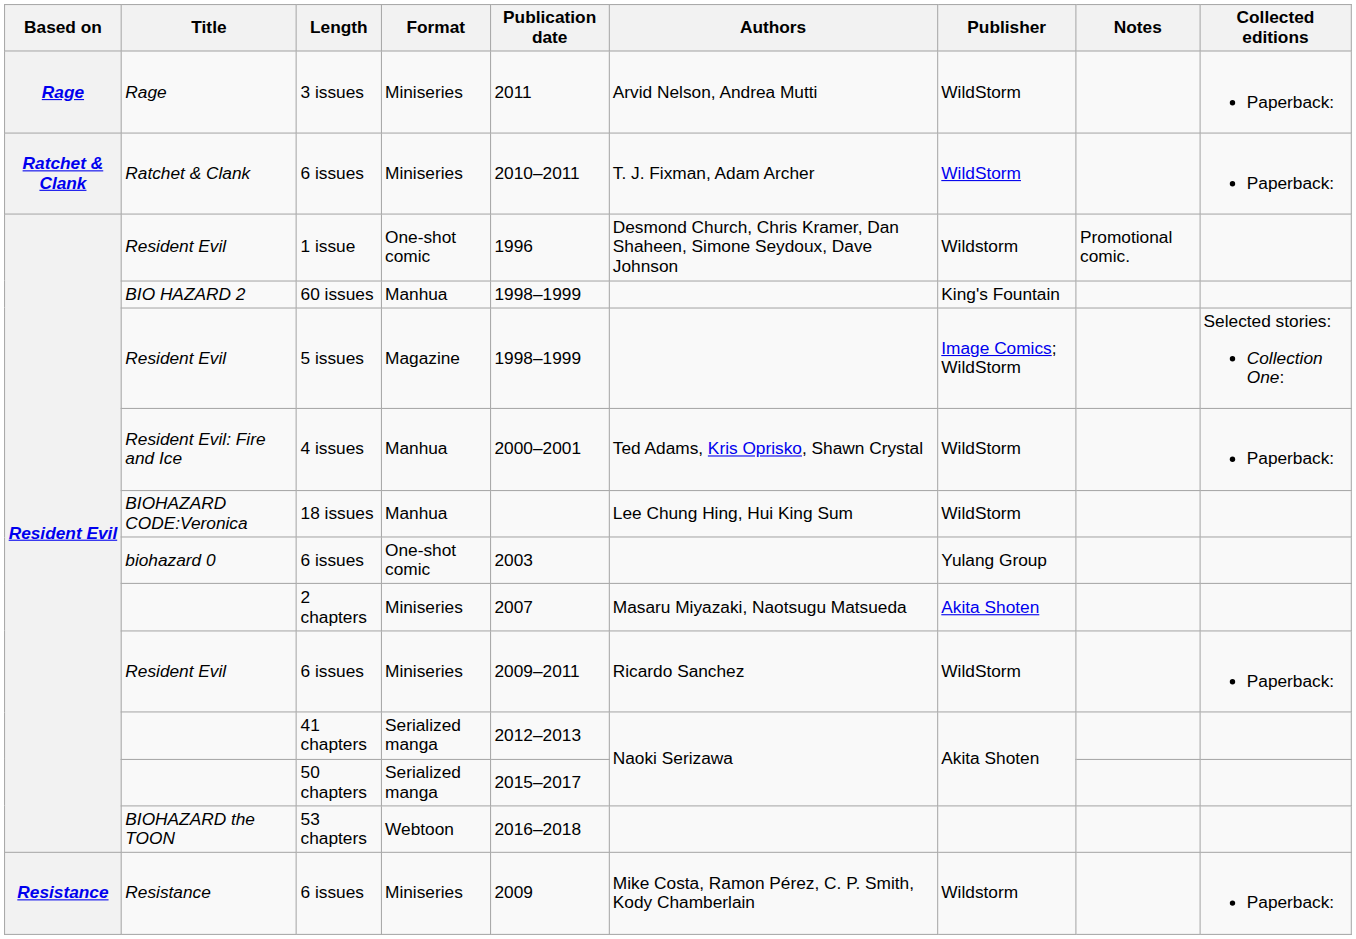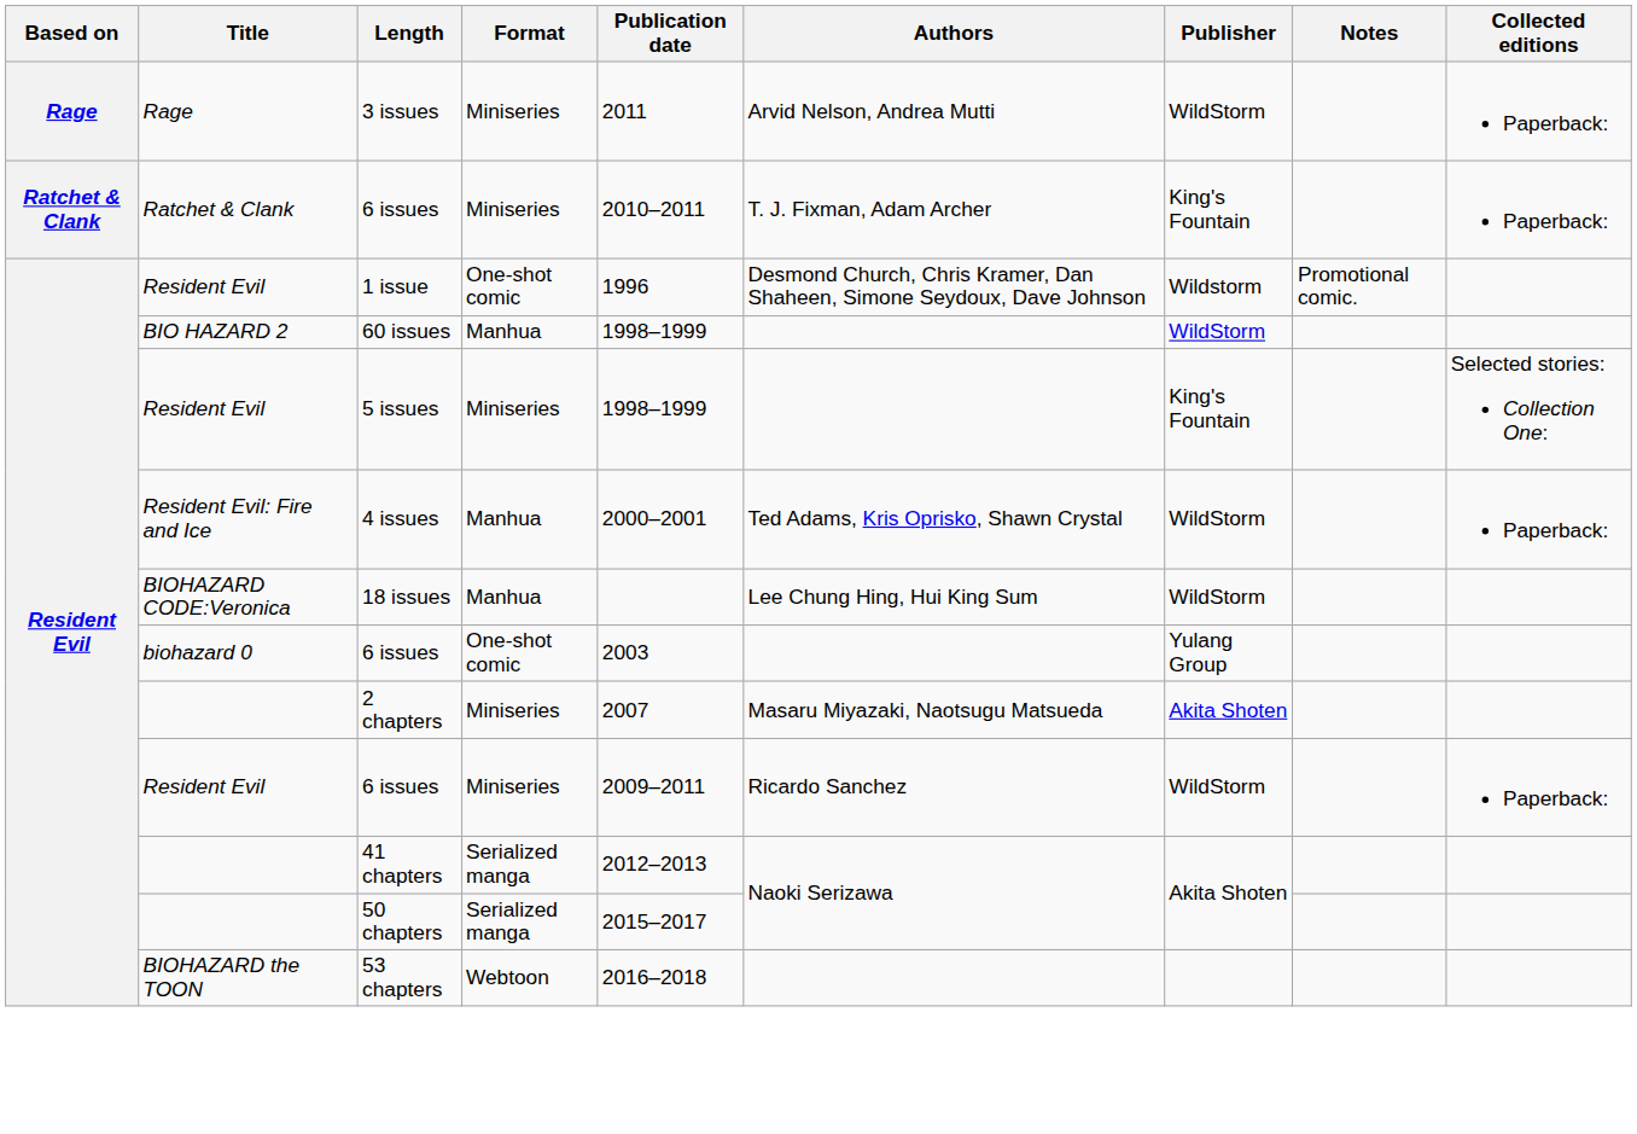 <table class="wikitable mw-collapsible">
 <tr>
 <th>Based on</th>
 <th>Title</th>
 <th>Length</th>
 <th>Format</th>
 <th>Publication date</th>
 <th>Authors</th>
 <th>Publisher</th>
 <th>Notes</th>
 <th>Collected editions</th>
 </tr>
 <tr>
 <th><em><a href='#'>Rage</a></em></th>
 <td><em>Rage</em></td>
 <td>3 issues</td>
 <td>Miniseries</td>
 <td>2011</td>
 <td>Arvid Nelson, Andrea Mutti</td>
 <td>WildStorm</td>
 <td></td>
 <td><br><ul><li>Paperback: </li></ul></td>
 </tr>
 <tr>
 <th><em><a href='#'>Ratchet & Clank</a></em></th>
 <td><em>Ratchet & Clank</em></td>
 <td>6 issues</td>
 <td>Miniseries</td>
 <td>2010–2011</td>
 <td>T. J. Fixman, Adam Archer</td>
-<td><a href='#'>WildStorm</a></td>
+<td>King's Fountain</td>
 <td></td>
 <td><br><ul><li>Paperback: </li></ul></td>
 </tr>
 <tr>
 <th rowspan="11"><em><a href='#'>Resident Evil</a></em></th>
 <td><em>Resident Evil</em></td>
 <td>1 issue</td>
 <td>One-shot comic</td>
 <td>1996</td>
 <td>Desmond Church, Chris Kramer, Dan Shaheen, Simone Seydoux, Dave Johnson</td>
 <td>Wildstorm</td>
 <td>Promotional comic.</td>
 <td></td>
 </tr>
 <tr>
 <td><em>BIO HAZARD 2</em></td>
 <td>60 issues</td>
 <td>Manhua</td>
 <td>1998–1999</td>
 <td></td>
-<td>King's Fountain</td>
+<td><a href='#'>WildStorm</a></td>
 <td></td>
 <td></td>
 </tr>
 <tr>
 <td><em>Resident Evil</em></td>
 <td>5 issues</td>
-<td>Magazine</td>
+<td>Miniseries</td>
 <td>1998–1999</td>
 <td></td>
-<td><a href='#'>Image Comics</a>; WildStorm</td>
+<td>King's Fountain</td>
 <td></td>
 <td>Selected stories:<br><ul><li><em>Collection One</em>: </li></ul></td>
 </tr>
 <tr>
 <td><em>Resident Evil: Fire and Ice</em></td>
 <td>4 issues</td>
 <td>Manhua</td>
 <td>2000–2001</td>
 <td>Ted Adams, <a href='#'>Kris Oprisko</a>, Shawn Crystal</td>
 <td>WildStorm</td>
 <td></td>
 <td><br><ul><li>Paperback: </li></ul></td>
 </tr>
 <tr>
 <td><em>BIOHAZARD CODE:Veronica</em></td>
 <td>18 issues</td>
 <td>Manhua</td>
 <td></td>
 <td>Lee Chung Hing, Hui King Sum</td>
 <td>WildStorm</td>
 <td></td>
 <td></td>
 </tr>
 <tr>
 <td><em>biohazard 0</em></td>
 <td>6 issues</td>
 <td>One-shot comic</td>
 <td>2003</td>
 <td></td>
 <td>Yulang Group</td>
 <td></td>
 <td></td>
 </tr>
 <tr>
 <td></td>
 <td>2 chapters</td>
 <td>Miniseries</td>
 <td>2007</td>
 <td>Masaru Miyazaki, Naotsugu Matsueda</td>
 <td><a href='#'>Akita Shoten</a></td>
 <td></td>
 <td></td>
 </tr>
 <tr>
 <td><em>Resident Evil</em></td>
 <td>6 issues</td>
 <td>Miniseries</td>
 <td>2009–2011</td>
 <td>Ricardo Sanchez</td>
 <td>WildStorm</td>
 <td></td>
 <td><br><ul><li>Paperback: </li></ul></td>
 </tr>
 <tr>
 <td></td>
 <td>41 chapters</td>
 <td>Serialized manga</td>
 <td>2012–2013</td>
 <td rowspan="2">Naoki Serizawa</td>
 <td rowspan="2">Akita Shoten</td>
 <td></td>
 <td></td>
 </tr>
 <tr>
 <td></td>
 <td>50 chapters</td>
 <td>Serialized manga</td>
 <td>2015–2017</td>
 <td></td>
 <td></td>
 </tr>
 <tr>
 <td><em>BIOHAZARD the TOON</em></td>
 <td>53 chapters</td>
 <td>Webtoon</td>
 <td>2016–2018</td>
 <td></td>
 <td></td>
 <td></td>
 <td></td>
 </tr>
-<tr>
-<th><em><a href='#'>Resistance</a></em></th>
-<td><em>Resistance</em></td>
-<td>6 issues</td>
-<td>Miniseries</td>
-<td>2009</td>
-<td>Mike Costa, Ramon Pérez, C. P. Smith, Kody Chamberlain</td>
-<td>Wildstorm</td>
-<td></td>
-<td><br><ul><li>Paperback: </li></ul></td>
-</tr>
 </table>
